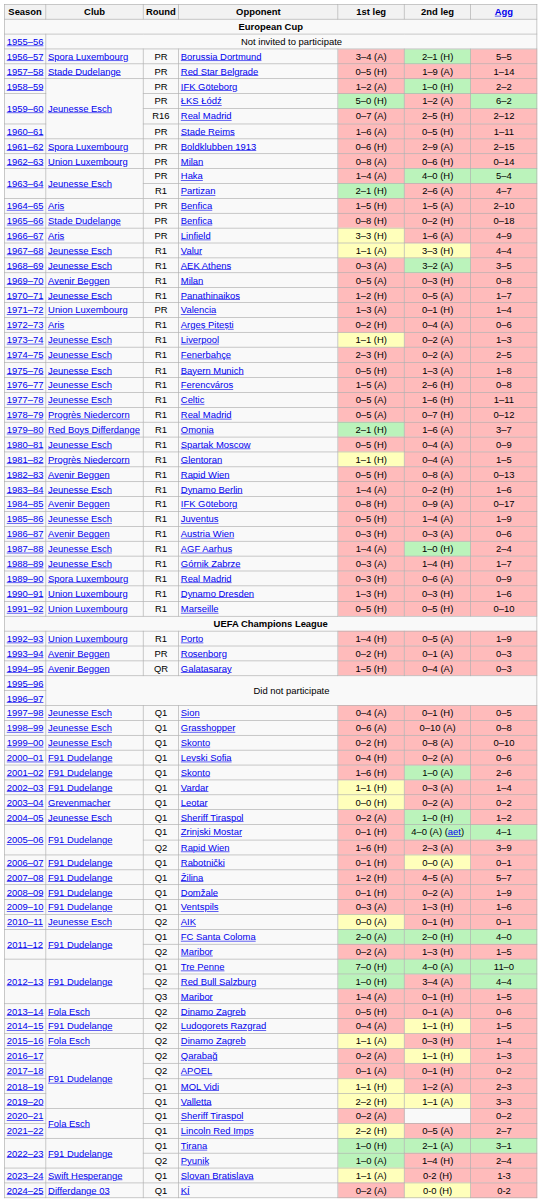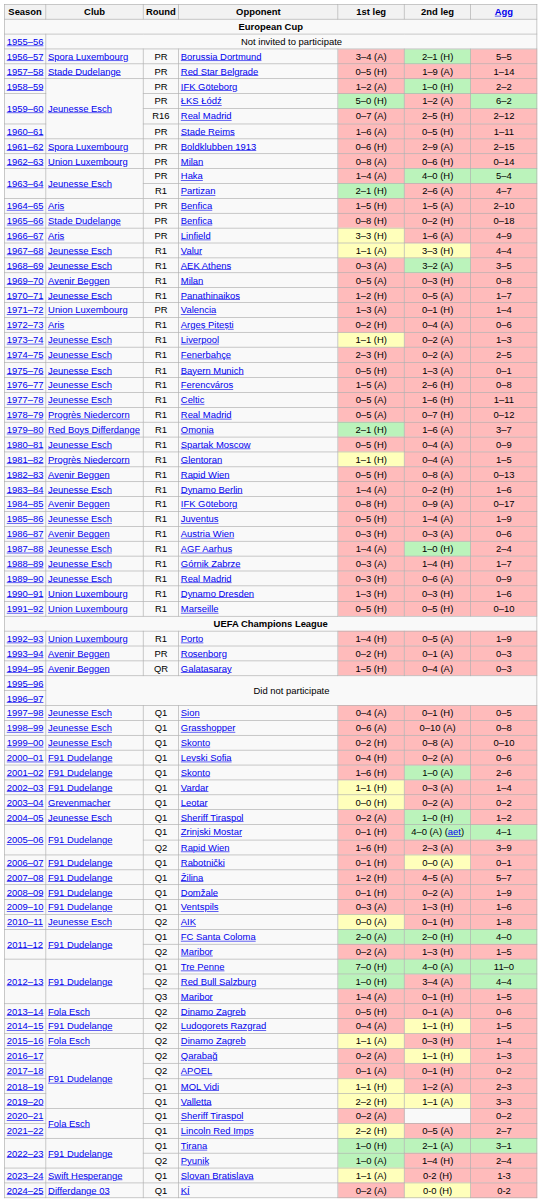 <table class="wikitable" style="font-size:95%; text-align: center;">
 <tr>
 <th width="60">Season</th>
 <th width="150">Club</th>
 <th width="50">Round</th>
 <th width="250">Opponent</th>
 <th width="100">1st leg</th>
 <th width="100">2nd leg</th>
 <th width="100"><a href='#'>Agg</a></th>
 </tr>
 <tr>
 <td colspan="7" align="center"><strong>European Cup</strong></td>
 </tr>
 <tr>
 <td rowspan=1><a href='#'>1955–56</a></td>
 <td colspan=6>Not invited to participate</td>
 </tr>
 <tr>
 <td rowspan=1><a href='#'>1956–57</a></td>
 <td align=left><a href='#'>Spora Luxembourg</a></td>
 <td>PR</td>
 <td align=left> <a href='#'>Borussia Dortmund</a></td>
 <td bgcolor=#FFBBBB>3–4 (A)</td>
 <td bgcolor=#BBF3BB>2–1 (H)</td>
 <td bgcolor=#FFBBBB>5–5</td>
 </tr>
 <tr>
 <td rowspan=1><a href='#'>1957–58</a></td>
 <td align=left><a href='#'>Stade Dudelange</a></td>
 <td>PR</td>
 <td align=left> <a href='#'>Red Star Belgrade</a></td>
 <td bgcolor=#FFBBBB>0–5 (H)</td>
 <td bgcolor=#FFBBBB>1–9 (A)</td>
 <td bgcolor=#FFBBBB>1–14</td>
 </tr>
 <tr>
 <td rowspan=1><a href='#'>1958–59</a></td>
 <td align=left rowspan=4><a href='#'>Jeunesse Esch</a></td>
 <td>PR</td>
 <td align=left> <a href='#'>IFK Göteborg</a></td>
 <td bgcolor=#FFBBBB>1–2 (A)</td>
 <td bgcolor=#BBF3BB>1–0 (H)</td>
 <td bgcolor=#FFBBBB>2–2</td>
 </tr>
 <tr>
 <td rowspan=2><a href='#'>1959–60</a></td>
 <td>PR</td>
 <td align=left> <a href='#'>ŁKS Łódź</a></td>
 <td bgcolor=#BBF3BB>5–0 (H)</td>
 <td bgcolor=#FFBBBB>1–2 (A)</td>
 <td bgcolor=#BBF3BB>6–2</td>
 </tr>
 <tr>
 <td>R16</td>
 <td align=left> <a href='#'>Real Madrid</a></td>
 <td bgcolor=#FFBBBB>0–7 (A)</td>
 <td bgcolor=#FFBBBB>2–5 (H)</td>
 <td bgcolor=#FFBBBB>2–12</td>
 </tr>
 <tr>
 <td rowspan=1><a href='#'>1960–61</a></td>
 <td>PR</td>
 <td align=left> <a href='#'>Stade Reims</a></td>
 <td bgcolor=#FFBBBB>1–6 (A)</td>
 <td bgcolor=#FFBBBB>0–5 (H)</td>
 <td bgcolor=#FFBBBB>1–11</td>
 </tr>
 <tr>
 <td rowspan=1><a href='#'>1961–62</a></td>
 <td align=left><a href='#'>Spora Luxembourg</a></td>
 <td>PR</td>
 <td align=left> <a href='#'>Boldklubben 1913</a></td>
 <td bgcolor=#FFBBBB>0–6 (H)</td>
 <td bgcolor=#FFBBBB>2–9 (A)</td>
 <td bgcolor=#FFBBBB>2–15</td>
 </tr>
 <tr>
 <td rowspan=1><a href='#'>1962–63</a></td>
 <td align=left><a href='#'>Union Luxembourg</a></td>
 <td>PR</td>
 <td align=left> <a href='#'>Milan</a></td>
 <td bgcolor=#FFBBBB>0–8 (A)</td>
 <td bgcolor=#FFBBBB>0–6 (H)</td>
 <td bgcolor=#FFBBBB>0–14</td>
 </tr>
 <tr>
 <td rowspan=2><a href='#'>1963–64</a></td>
 <td rowspan=2 align=left><a href='#'>Jeunesse Esch</a></td>
 <td>PR</td>
 <td align=left> <a href='#'>Haka</a></td>
 <td bgcolor=#FFBBBB>1–4 (A)</td>
 <td bgcolor=#BBF3BB>4–0 (H)</td>
 <td bgcolor=#BBF3BB>5–4</td>
 </tr>
 <tr>
 <td>R1</td>
 <td align=left> <a href='#'>Partizan</a></td>
 <td bgcolor=#BBF3BB>2–1 (H)</td>
 <td bgcolor=#FFBBBB>2–6 (A)</td>
 <td bgcolor=#FFBBBB>4–7</td>
 </tr>
 <tr>
 <td rowspan=1><a href='#'>1964–65</a></td>
 <td align=left><a href='#'>Aris</a></td>
 <td>PR</td>
 <td align=left> <a href='#'>Benfica</a></td>
 <td bgcolor=#FFBBBB>1–5 (H)</td>
 <td bgcolor=#FFBBBB>1–5 (A)</td>
 <td bgcolor=#FFBBBB>2–10</td>
 </tr>
 <tr>
 <td rowspan=1><a href='#'>1965–66</a></td>
 <td align=left><a href='#'>Stade Dudelange</a></td>
 <td>PR</td>
 <td align=left> <a href='#'>Benfica</a></td>
 <td bgcolor=#FFBBBB>0–8 (H)</td>
 <td bgcolor=#FFBBBB>0–2 (H)</td>
 <td bgcolor=#FFBBBB>0–18</td>
 </tr>
 <tr>
 <td rowspan=1><a href='#'>1966–67</a></td>
 <td align=left><a href='#'>Aris</a></td>
 <td>PR</td>
 <td align=left> <a href='#'>Linfield</a></td>
 <td bgcolor=#FFFFBB>3–3 (H)</td>
 <td bgcolor=#FFBBBB>1–6 (A)</td>
 <td bgcolor=#FFBBBB>4–9</td>
 </tr>
 <tr>
 <td rowspan=1><a href='#'>1967–68</a></td>
 <td align=left><a href='#'>Jeunesse Esch</a></td>
 <td>R1</td>
 <td align=left> <a href='#'>Valur</a></td>
 <td bgcolor=#FFFFBB>1–1 (A)</td>
 <td bgcolor=#FFFFBB>3–3 (H)</td>
 <td bgcolor=#FFBBBB>4–4</td>
 </tr>
 <tr>
 <td rowspan=1><a href='#'>1968–69</a></td>
 <td align=left><a href='#'>Jeunesse Esch</a></td>
 <td>R1</td>
 <td align=left> <a href='#'>AEK Athens</a></td>
 <td bgcolor=#FFBBBB>0–3 (A)</td>
 <td bgcolor=#BBF3BB>3–2 (A)</td>
 <td bgcolor=#FFBBBB>3–5</td>
 </tr>
 <tr>
 <td rowspan=1><a href='#'>1969–70</a></td>
 <td align=left><a href='#'>Avenir Beggen</a></td>
 <td>R1</td>
 <td align=left> <a href='#'>Milan</a></td>
 <td bgcolor=#FFBBBB>0–5 (A)</td>
 <td bgcolor=#FFBBBB>0–3 (H)</td>
 <td bgcolor=#FFBBBB>0–8</td>
 </tr>
 <tr>
 <td rowspan=1><a href='#'>1970–71</a></td>
 <td align=left><a href='#'>Jeunesse Esch</a></td>
 <td>R1</td>
 <td align=left> <a href='#'>Panathinaikos</a></td>
 <td bgcolor=#FFBBBB>1–2 (H)</td>
 <td bgcolor=#FFBBBB>0–5 (A)</td>
 <td bgcolor=#FFBBBB>1–7</td>
 </tr>
 <tr>
 <td rowspan=1><a href='#'>1971–72</a></td>
 <td align=left><a href='#'>Union Luxembourg</a></td>
 <td>PR</td>
 <td align=left> <a href='#'>Valencia</a></td>
 <td bgcolor=#FFBBBB>1–3 (A)</td>
 <td bgcolor=#FFBBBB>0–1 (H)</td>
 <td bgcolor=#FFBBBB>1–4</td>
 </tr>
 <tr>
 <td rowspan=1><a href='#'>1972–73</a></td>
 <td align=left><a href='#'>Aris</a></td>
 <td>R1</td>
 <td align=left> <a href='#'>Argeș Pitești</a></td>
 <td bgcolor=#FFBBBB>0–2 (H)</td>
 <td bgcolor=#FFBBBB>0–4 (A)</td>
 <td bgcolor=#FFBBBB>0–6</td>
 </tr>
 <tr>
 <td rowspan=1><a href='#'>1973–74</a></td>
 <td align=left><a href='#'>Jeunesse Esch</a></td>
 <td>R1</td>
 <td align=left> <a href='#'>Liverpool</a></td>
 <td bgcolor=#FFFFBB>1–1 (H)</td>
 <td bgcolor=#FFBBBB>0–2 (A)</td>
 <td bgcolor=#FFBBBB>1–3</td>
 </tr>
 <tr>
 <td rowspan=1><a href='#'>1974–75</a></td>
 <td align=left><a href='#'>Jeunesse Esch</a></td>
 <td>R1</td>
 <td align=left> <a href='#'>Fenerbahçe</a></td>
 <td bgcolor=#FFBBBB>2–3 (H)</td>
 <td bgcolor=#FFBBBB>0–2 (A)</td>
 <td bgcolor=#FFBBBB>2–5</td>
 </tr>
 <tr>
 <td rowspan=1><a href='#'>1975–76</a></td>
 <td align=left><a href='#'>Jeunesse Esch</a></td>
 <td>R1</td>
 <td align=left> <a href='#'>Bayern Munich</a></td>
 <td bgcolor=#FFBBBB>0–5 (H)</td>
 <td bgcolor=#FFBBBB>1–3 (A)</td>
-<td bgcolor=#FFBBBB>1–8</td>
+<td bgcolor=#FFBBBB>0–1</td>
 </tr>
 <tr>
 <td rowspan=1><a href='#'>1976–77</a></td>
 <td align=left><a href='#'>Jeunesse Esch</a></td>
 <td>R1</td>
 <td align=left> <a href='#'>Ferencváros</a></td>
 <td bgcolor=#FFBBBB>1–5 (A)</td>
 <td bgcolor=#FFBBBB>2–6 (H)</td>
 <td bgcolor=#FFBBBB>0–8</td>
 </tr>
 <tr>
 <td rowspan=1><a href='#'>1977–78</a></td>
 <td align=left><a href='#'>Jeunesse Esch</a></td>
 <td>R1</td>
 <td align=left> <a href='#'>Celtic</a></td>
 <td bgcolor=#FFBBBB>0–5 (A)</td>
 <td bgcolor=#FFBBBB>1–6 (H)</td>
 <td bgcolor=#FFBBBB>1–11</td>
 </tr>
 <tr>
 <td rowspan=1><a href='#'>1978–79</a></td>
 <td align=left><a href='#'>Progrès Niedercorn</a></td>
 <td>R1</td>
 <td align=left> <a href='#'>Real Madrid</a></td>
 <td bgcolor=#FFBBBB>0–5 (A)</td>
 <td bgcolor=#FFBBBB>0–7 (H)</td>
 <td bgcolor=#FFBBBB>0–12</td>
 </tr>
 <tr>
 <td rowspan=1><a href='#'>1979–80</a></td>
 <td align=left><a href='#'>Red Boys Differdange</a></td>
 <td>R1</td>
 <td align=left> <a href='#'>Omonia</a></td>
 <td bgcolor=#BBF3BB>2–1 (H)</td>
 <td bgcolor=#FFBBBB>1–6 (A)</td>
 <td bgcolor=#FFBBBB>3–7</td>
 </tr>
 <tr>
 <td rowspan=1><a href='#'>1980–81</a></td>
 <td align=left><a href='#'>Jeunesse Esch</a></td>
 <td>R1</td>
 <td align=left> <a href='#'>Spartak Moscow</a></td>
 <td bgcolor=#FFBBBB>0–5 (H)</td>
 <td bgcolor=#FFBBBB>0–4 (A)</td>
 <td bgcolor=#FFBBBB>0–9</td>
 </tr>
 <tr>
 <td rowspan=1><a href='#'>1981–82</a></td>
 <td align=left><a href='#'>Progrès Niedercorn</a></td>
 <td>R1</td>
 <td align=left> <a href='#'>Glentoran</a></td>
 <td bgcolor=#FFFFBB>1–1 (H)</td>
 <td bgcolor=#FFBBBB>0–4 (A)</td>
 <td bgcolor=#FFBBBB>1–5</td>
 </tr>
 <tr>
 <td rowspan=1><a href='#'>1982–83</a></td>
 <td align=left><a href='#'>Avenir Beggen</a></td>
 <td>R1</td>
 <td align=left> <a href='#'>Rapid Wien</a></td>
 <td bgcolor=#FFBBBB>0–5 (H)</td>
 <td bgcolor=#FFBBBB>0–8 (A)</td>
 <td bgcolor=#FFBBBB>0–13</td>
 </tr>
 <tr>
 <td rowspan=1><a href='#'>1983–84</a></td>
 <td align=left><a href='#'>Jeunesse Esch</a></td>
 <td>R1</td>
 <td align=left> <a href='#'>Dynamo Berlin</a></td>
 <td bgcolor=#FFBBBB>1–4 (A)</td>
 <td bgcolor=#FFBBBB>0–2 (H)</td>
 <td bgcolor=#FFBBBB>1–6</td>
 </tr>
 <tr>
 <td rowspan=1><a href='#'>1984–85</a></td>
 <td align=left><a href='#'>Avenir Beggen</a></td>
 <td>R1</td>
 <td align=left> <a href='#'>IFK Göteborg</a></td>
 <td bgcolor=#FFBBBB>0–8 (H)</td>
 <td bgcolor=#FFBBBB>0–9 (A)</td>
 <td bgcolor=#FFBBBB>0–17</td>
 </tr>
 <tr>
 <td rowspan=1><a href='#'>1985–86</a></td>
 <td align=left><a href='#'>Jeunesse Esch</a></td>
 <td>R1</td>
 <td align=left> <a href='#'>Juventus</a></td>
 <td bgcolor=#FFBBBB>0–5 (H)</td>
 <td bgcolor=#FFBBBB>1–4 (A)</td>
 <td bgcolor=#FFBBBB>1–9</td>
 </tr>
 <tr>
 <td rowspan=1><a href='#'>1986–87</a></td>
 <td align=left><a href='#'>Avenir Beggen</a></td>
 <td>R1</td>
 <td align=left> <a href='#'>Austria Wien</a></td>
 <td bgcolor=#FFBBBB>0–3 (H)</td>
 <td bgcolor=#FFBBBB>0–3 (A)</td>
 <td bgcolor=#FFBBBB>0–6</td>
 </tr>
 <tr>
 <td rowspan=1><a href='#'>1987–88</a></td>
 <td align=left><a href='#'>Jeunesse Esch</a></td>
 <td>R1</td>
 <td align=left> <a href='#'>AGF Aarhus</a></td>
 <td bgcolor=#FFBBBB>1–4 (A)</td>
 <td bgcolor=#BBF3BB>1–0 (H)</td>
 <td bgcolor=#FFBBBB>2–4</td>
 </tr>
 <tr>
 <td rowspan=1><a href='#'>1988–89</a></td>
 <td align=left><a href='#'>Jeunesse Esch</a></td>
 <td>R1</td>
 <td align=left> <a href='#'>Górnik Zabrze</a></td>
 <td bgcolor=#FFBBBB>0–3 (A)</td>
 <td bgcolor=#FFBBBB>1–4 (H)</td>
 <td bgcolor=#FFBBBB>1–7</td>
 </tr>
 <tr>
 <td rowspan=1><a href='#'>1989–90</a></td>
-<td align=left><a href='#'>Spora Luxembourg</a></td>
+<td align=left><a href='#'>Jeunesse Esch</a></td>
 <td>R1</td>
 <td align=left> <a href='#'>Real Madrid</a></td>
 <td bgcolor=#FFBBBB>0–3 (H)</td>
 <td bgcolor=#FFBBBB>0–6 (A)</td>
 <td bgcolor=#FFBBBB>0–9</td>
 </tr>
 <tr>
 <td rowspan=1><a href='#'>1990–91</a></td>
 <td align=left><a href='#'>Union Luxembourg</a></td>
 <td>R1</td>
 <td align=left> <a href='#'>Dynamo Dresden</a></td>
 <td bgcolor=#FFBBBB>1–3 (H)</td>
 <td bgcolor=#FFBBBB>0–3 (H)</td>
 <td bgcolor=#FFBBBB>1–6</td>
 </tr>
 <tr>
 <td rowspan=1><a href='#'>1991–92</a></td>
 <td align=left><a href='#'>Union Luxembourg</a></td>
 <td>R1</td>
 <td align=left> <a href='#'>Marseille</a></td>
 <td bgcolor=#FFBBBB>0–5 (H)</td>
 <td bgcolor=#FFBBBB>0–5 (H)</td>
 <td bgcolor=#FFBBBB>0–10</td>
 </tr>
 <tr>
 <td colspan="7" align="center"><strong>UEFA Champions League</strong></td>
 </tr>
 <tr>
 <td rowspan=1><a href='#'>1992–93</a></td>
 <td align=left><a href='#'>Union Luxembourg</a></td>
 <td>R1</td>
 <td align=left> <a href='#'>Porto</a></td>
 <td bgcolor=#FFBBBB>1–4 (H)</td>
 <td bgcolor=#FFBBBB>0–5 (A)</td>
 <td bgcolor=#FFBBBB>1–9</td>
 </tr>
 <tr>
 <td rowspan=1><a href='#'>1993–94</a></td>
 <td align=left><a href='#'>Avenir Beggen</a></td>
 <td>PR</td>
 <td align=left> <a href='#'>Rosenborg</a></td>
 <td bgcolor=#FFBBBB>0–2 (H)</td>
 <td bgcolor=#FFBBBB>0–1 (A)</td>
 <td bgcolor=#FFBBBB>0–3</td>
 </tr>
 <tr>
 <td rowspan=1><a href='#'>1994–95</a></td>
 <td align=left><a href='#'>Avenir Beggen</a></td>
 <td>QR</td>
 <td align=left> <a href='#'>Galatasaray</a></td>
 <td bgcolor=#FFBBBB>1–5 (H)</td>
 <td bgcolor=#FFBBBB>0–4 (A)</td>
 <td bgcolor=#FFBBBB>0–3</td>
 </tr>
 <tr>
 <td rowspan=1><a href='#'>1995–96</a></td>
 <td rowspan=2 colspan=6>Did not participate</td>
 </tr>
 <tr>
 <td rowspan=1><a href='#'>1996–97</a></td>
 </tr>
 <tr>
 <td rowspan=1><a href='#'>1997–98</a></td>
 <td align=left><a href='#'>Jeunesse Esch</a></td>
 <td>Q1</td>
 <td align=left> <a href='#'>Sion</a></td>
 <td bgcolor=#FFBBBB>0–4 (A)</td>
 <td bgcolor=#FFBBBB>0–1 (H)</td>
 <td bgcolor=#FFBBBB>0–5</td>
 </tr>
 <tr>
 <td rowspan=1><a href='#'>1998–99</a></td>
 <td align=left><a href='#'>Jeunesse Esch</a></td>
 <td>Q1</td>
 <td align=left> <a href='#'>Grasshopper</a></td>
 <td bgcolor=#FFBBBB>0–6 (A)</td>
 <td bgcolor=#FFBBBB>0–10 (A)</td>
 <td bgcolor=#FFBBBB>0–8</td>
 </tr>
 <tr>
 <td rowspan=1><a href='#'>1999–00</a></td>
 <td align=left><a href='#'>Jeunesse Esch</a></td>
 <td>Q1</td>
 <td align=left> <a href='#'>Skonto</a></td>
 <td bgcolor=#FFBBBB>0–2 (H)</td>
 <td bgcolor=#FFBBBB>0–8 (A)</td>
 <td bgcolor=#FFBBBB>0–10</td>
 </tr>
 <tr>
 <td rowspan=1><a href='#'>2000–01</a></td>
 <td align=left><a href='#'>F91 Dudelange</a></td>
 <td>Q1</td>
 <td align=left> <a href='#'>Levski Sofia</a></td>
 <td bgcolor=#FFBBBB>0–4 (H)</td>
 <td bgcolor=#FFBBBB>0–2 (A)</td>
 <td bgcolor=#FFBBBB>0–6</td>
 </tr>
 <tr>
 <td rowspan=1><a href='#'>2001–02</a></td>
 <td align=left><a href='#'>F91 Dudelange</a></td>
 <td>Q1</td>
 <td align=left> <a href='#'>Skonto</a></td>
 <td bgcolor=#FFBBBB>1–6 (H)</td>
 <td bgcolor=#BBF3BB>1–0 (A)</td>
 <td bgcolor=#FFBBBB>2–6</td>
 </tr>
 <tr>
 <td rowspan=1><a href='#'>2002–03</a></td>
 <td align=left><a href='#'>F91 Dudelange</a></td>
 <td>Q1</td>
 <td align=left> <a href='#'>Vardar</a></td>
 <td bgcolor=#FFFFBB>1–1 (H)</td>
 <td bgcolor=#FFBBBB>0–3 (A)</td>
 <td bgcolor=#FFBBBB>1–4</td>
 </tr>
 <tr>
 <td rowspan=1><a href='#'>2003–04</a></td>
 <td align=left><a href='#'>Grevenmacher</a></td>
 <td>Q1</td>
 <td align=left> <a href='#'>Leotar</a></td>
 <td bgcolor=#FFFFBB>0–0 (H)</td>
 <td bgcolor=#FFBBBB>0–2 (A)</td>
 <td bgcolor=#FFBBBB>0–2</td>
 </tr>
 <tr>
 <td rowspan=1><a href='#'>2004–05</a></td>
 <td align=left><a href='#'>Jeunesse Esch</a></td>
 <td>Q1</td>
 <td align=left> <a href='#'>Sheriff Tiraspol</a></td>
 <td bgcolor=#FFBBBB>0–2 (A)</td>
 <td bgcolor=#BBF3BB>1–0 (H)</td>
 <td bgcolor=#FFBBBB>1–2</td>
 </tr>
 <tr>
 <td rowspan=2><a href='#'>2005–06</a></td>
 <td rowspan=2 align=left><a href='#'>F91 Dudelange</a></td>
 <td>Q1</td>
 <td align=left> <a href='#'>Zrinjski Mostar</a></td>
 <td bgcolor=#FFBBBB>0–1 (H)</td>
 <td bgcolor=#BBF3BB>4–0 (A) (<a href='#'>aet</a>)</td>
 <td bgcolor=#BBF3BB>4–1</td>
 </tr>
 <tr>
 <td>Q2</td>
 <td align=left> <a href='#'>Rapid Wien</a></td>
 <td bgcolor=#FFBBBB>1–6 (H)</td>
 <td bgcolor=#FFBBBB>2–3 (A)</td>
 <td bgcolor=#FFBBBB>3–9</td>
 </tr>
 <tr>
 <td rowspan=1><a href='#'>2006–07</a></td>
 <td align=left><a href='#'>F91 Dudelange</a></td>
 <td>Q1</td>
 <td align=left> <a href='#'>Rabotnički</a></td>
 <td bgcolor=#FFBBBB>0–1 (H)</td>
 <td bgcolor=#FFFFBB>0–0 (A)</td>
 <td bgcolor=#FFBBBB>0–1</td>
 </tr>
 <tr>
 <td rowspan=1><a href='#'>2007–08</a></td>
 <td align=left><a href='#'>F91 Dudelange</a></td>
 <td>Q1</td>
 <td align=left> <a href='#'>Žilina</a></td>
 <td bgcolor=#FFBBBB>1–2 (H)</td>
 <td bgcolor=#FFBBBB>4–5 (A)</td>
 <td bgcolor=#FFBBBB>5–7</td>
 </tr>
 <tr>
 <td rowspan=1><a href='#'>2008–09</a></td>
 <td align=left><a href='#'>F91 Dudelange</a></td>
 <td>Q1</td>
 <td align=left> <a href='#'>Domžale</a></td>
 <td bgcolor=#FFBBBB>0–1 (H)</td>
 <td bgcolor=#FFBBBB>0–2 (A)</td>
 <td bgcolor=#FFBBBB>1–9</td>
 </tr>
 <tr>
 <td rowspan=1><a href='#'>2009–10</a></td>
 <td align=left><a href='#'>F91 Dudelange</a></td>
 <td>Q1</td>
 <td align=left> <a href='#'>Ventspils</a></td>
 <td bgcolor=#FFBBBB>0–3 (A)</td>
 <td bgcolor=#FFBBBB>1–3 (H)</td>
 <td bgcolor=#FFBBBB>1–6</td>
 </tr>
 <tr>
 <td rowspan=1><a href='#'>2010–11</a></td>
 <td align=left><a href='#'>Jeunesse Esch</a></td>
 <td>Q2</td>
 <td align=left> <a href='#'>AIK</a></td>
 <td bgcolor=#FFFFBB>0–0 (A)</td>
 <td bgcolor=#FFBBBB>0–1 (H)</td>
-<td bgcolor=#FFBBBB>0–1</td>
+<td bgcolor=#FFBBBB>1–8</td>
 </tr>
 <tr>
 <td rowspan=2><a href='#'>2011–12</a></td>
 <td align=left rowspan=2><a href='#'>F91 Dudelange</a></td>
 <td>Q1</td>
 <td align=left> <a href='#'>FC Santa Coloma</a></td>
 <td bgcolor=#BBF3BB>2–0 (A)</td>
 <td bgcolor=#BBF3BB>2–0 (H)</td>
 <td bgcolor=#BBF3BB>4–0</td>
 </tr>
 <tr>
 <td>Q2</td>
 <td align=left> <a href='#'>Maribor</a></td>
 <td bgcolor=#FFBBBB>0–2 (A)</td>
 <td bgcolor=#FFBBBB>1–3 (H)</td>
 <td bgcolor=#FFBBBB>1–5</td>
 </tr>
 <tr>
 <td rowspan=3><a href='#'>2012–13</a></td>
 <td align=left rowspan=3><a href='#'>F91 Dudelange</a></td>
 <td>Q1</td>
 <td align=left> <a href='#'>Tre Penne</a></td>
 <td bgcolor=#BBF3BB>7–0 (H)</td>
 <td bgcolor=#BBF3BB>4–0 (A)</td>
 <td bgcolor=#BBF3BB>11–0</td>
 </tr>
 <tr>
 <td>Q2</td>
 <td align=left> <a href='#'>Red Bull Salzburg</a></td>
 <td bgcolor=#BBF3BB>1–0 (H)</td>
 <td bgcolor=#FFBBBB>3–4 (A)</td>
 <td bgcolor=#BBF3BB>4–4</td>
 </tr>
 <tr>
 <td>Q3</td>
 <td align=left> <a href='#'>Maribor</a></td>
 <td bgcolor=#FFBBBB>1–4 (A)</td>
 <td bgcolor=#FFBBBB>0–1 (H)</td>
 <td bgcolor=#FFBBBB>1–5</td>
 </tr>
 <tr>
 <td rowspan=1><a href='#'>2013–14</a></td>
 <td align=left><a href='#'>Fola Esch</a></td>
 <td>Q2</td>
 <td align=left> <a href='#'>Dinamo Zagreb</a></td>
 <td bgcolor=#FFBBBB>0–5 (H)</td>
 <td bgcolor=#FFBBBB>0–1 (A)</td>
 <td bgcolor=#FFBBBB>0–6</td>
 </tr>
 <tr>
 <td rowspan=1><a href='#'>2014–15</a></td>
 <td align=left><a href='#'>F91 Dudelange</a></td>
 <td>Q2</td>
 <td align=left> <a href='#'>Ludogorets Razgrad</a></td>
 <td bgcolor=#FFBBBB>0–4 (A)</td>
 <td bgcolor=#FFFFBB>1–1 (H)</td>
 <td bgcolor=#FFBBBB>1–5</td>
 </tr>
 <tr>
 <td rowspan=1><a href='#'>2015–16</a></td>
 <td align=left><a href='#'>Fola Esch</a></td>
 <td>Q2</td>
 <td align=left> <a href='#'>Dinamo Zagreb</a></td>
 <td bgcolor=#FFFFBB>1–1 (A)</td>
 <td bgcolor=#FFBBBB>0–3 (H)</td>
 <td bgcolor=#FFBBBB>1–4</td>
 </tr>
 <tr>
 <td rowspan=1><a href='#'>2016–17</a></td>
 <td align=left rowspan=4><a href='#'>F91 Dudelange</a></td>
 <td>Q2</td>
 <td align=left> <a href='#'>Qarabağ</a></td>
 <td bgcolor=#FFBBBB>0–2 (A)</td>
 <td bgcolor=#FFFFBB>1–1 (H)</td>
 <td bgcolor=#FFBBBB>1–3</td>
 </tr>
 <tr>
 <td rowspan=1><a href='#'>2017–18</a></td>
 <td>Q2</td>
 <td align=left> <a href='#'>APOEL</a></td>
 <td bgcolor=#FFBBBB>0–1 (A)</td>
 <td bgcolor=#FFBBBB>0–1 (H)</td>
 <td bgcolor=#FFBBBB>0–2</td>
 </tr>
 <tr>
 <td rowspan=1><a href='#'>2018–19</a></td>
 <td>Q1</td>
 <td align=left> <a href='#'>MOL Vidi</a></td>
 <td bgcolor=#FFFFBB>1–1 (H)</td>
 <td bgcolor=#FFBBBB>1–2 (A)</td>
 <td bgcolor=#FFBBBB>2–3</td>
 </tr>
 <tr>
 <td rowspan=1><a href='#'>2019–20</a></td>
 <td>Q1</td>
 <td align=left> <a href='#'>Valletta</a></td>
 <td bgcolor=#FFFFBB>2–2 (H)</td>
 <td bgcolor=#FFFFBB>1–1 (A)</td>
 <td bgcolor=#FFBBBB>3–3</td>
 </tr>
 <tr>
 <td rowspan=1><a href='#'>2020–21</a></td>
 <td align=left rowspan=2><a href='#'>Fola Esch</a></td>
 <td>Q1</td>
 <td align=left> <a href='#'>Sheriff Tiraspol</a></td>
 <td bgcolor=#FFBBBB>0–2 (A)</td>
 <td></td>
 <td bgcolor=#FFBBBB>0–2</td>
 </tr>
 <tr>
 <td><a href='#'>2021–22</a></td>
 <td>Q1</td>
 <td align=left> <a href='#'>Lincoln Red Imps</a></td>
 <td bgcolor=#FFFFBB>2–2 (H)</td>
 <td bgcolor=#FFBBBB>0–5 (A)</td>
 <td bgcolor=#FFBBBB>2–7</td>
 </tr>
 <tr>
 <td rowspan=2><a href='#'>2022–23</a></td>
 <td align=left rowspan=2><a href='#'>F91 Dudelange</a></td>
 <td>Q1</td>
 <td align=left> <a href='#'>Tirana</a></td>
 <td bgcolor=#BBF3BB>1–0 (H)</td>
 <td bgcolor=#BBF3BB>2–1 (A)</td>
 <td bgcolor=#BBF3BB>3–1</td>
 </tr>
 <tr>
 <td>Q2</td>
 <td align=left> <a href='#'>Pyunik</a></td>
 <td bgcolor=#BBF3BB>1–0 (A)</td>
 <td bgcolor=#FFBBBB>1–4 (H)</td>
 <td bgcolor=#FFBBBB>2–4</td>
 </tr>
 <tr>
 <td rowspan=1><a href='#'>2023–24</a></td>
 <td align=left rowspan=1><a href='#'>Swift Hesperange</a></td>
 <td>Q1</td>
 <td align=left> <a href='#'>Slovan Bratislava</a></td>
 <td bgcolor=#FFFFBB>1–1 (A)</td>
 <td bgcolor=#FFBBBB>0-2 (H)</td>
 <td bgcolor=#FFBBBB>1-3</td>
 </tr>
 <tr>
 <td rowspan=1><a href='#'>2024–25</a></td>
 <td align=left rowspan=1><a href='#'>Differdange 03</a></td>
 <td>Q1</td>
 <td align=left> <a href='#'>KÍ</a></td>
 <td bgcolor=#FFBBBB>0–2 (A)</td>
 <td bgcolor=#FFFFBB>0-0 (H)</td>
 <td bgcolor=#FFBBBB>0-2</td>
 </tr>
 </table>
